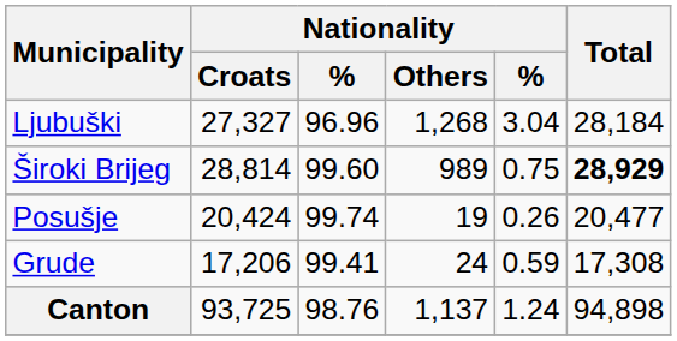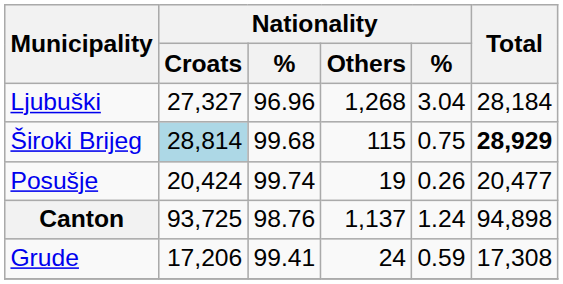 <table class="wikitable" style="text-align:right;">
 <tr>
 <th rowspan="2">Municipality</th>
 <th colspan="4">Nationality</th>
 <th rowspan="2">Total</th>
 </tr>
 <tr>
 <th>Croats</th>
 <th>%</th>
 <th>Others</th>
 <th>%</th>
 </tr>
 <tr>
 <td style="text-align:left;"><a href='#'>Ljubuški</a></td>
 <td>27,327</td>
 <td>96.96</td>
 <td>1,268</td>
 <td>3.04</td>
 <td>28,184</td>
 </tr>
 <tr>
 <td style="text-align:left;"><a href='#'>Široki Brijeg</a></td>
-<td>28,814</td>
-<td>99.60</td>
-<td>989</td>
+<td style="background: lightblue;">28,814</td>
+<td>99.68</td>
+<td>115</td>
 <td>0.75</td>
 <td><strong>28,929</strong></td>
 </tr>
 <tr>
 <td style="text-align:left;"><a href='#'>Posušje</a></td>
 <td>20,424</td>
 <td>99.74</td>
 <td>19</td>
 <td>0.26</td>
 <td>20,477</td>
 </tr>
 <tr>
+<th>Canton</th>
+<td>93,725</td>
+<td>98.76</td>
+<td>1,137</td>
+<td>1.24</td>
+<td>94,898</td>
+</tr>
+<tr>
 <td style="text-align:left;"><a href='#'>Grude</a></td>
 <td>17,206</td>
 <td>99.41</td>
 <td>24</td>
 <td>0.59</td>
 <td>17,308</td>
 </tr>
 <tr>
-<th>Canton</th>
-<td>93,725</td>
-<td>98.76</td>
-<td>1,137</td>
-<td>1.24</td>
-<td>94,898</td>
-</tr>
-<tr>
 </tr>
 </table>
